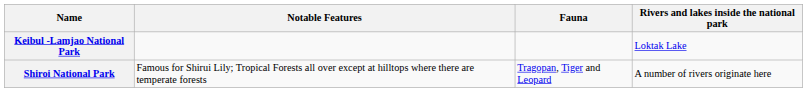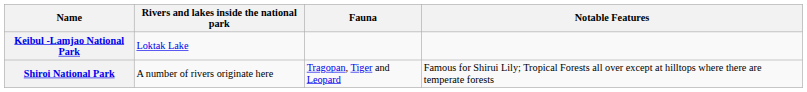 <table class="wikitable sortable">
 <tr>
 <th>Name</th>
+<th>Rivers and lakes inside the national park</th>
+<th>Fauna</th>
 <th>Notable Features</th>
-<th>Fauna</th>
-<th>Rivers and lakes inside the national park</th>
 </tr>
 <tr>
 <th><a href='#'>Keibul -Lamjao National Park</a></th>
+<td><a href='#'>Loktak Lake</a></td>
 <td></td>
 <td></td>
-<td><a href='#'>Loktak Lake</a></td>
 </tr>
 <tr>
 <th><a href='#'>Shiroi National Park</a></th>
+<td>A number of rivers originate here</td>
+<td><a href='#'>Tragopan</a>, <a href='#'>Tiger</a> and <a href='#'>Leopard</a></td>
 <td>Famous for Shirui Lily; Tropical Forests all over except at hilltops where there are temperate forests</td>
-<td><a href='#'>Tragopan</a>, <a href='#'>Tiger</a> and <a href='#'>Leopard</a></td>
-<td>A number of rivers originate here</td>
 </tr>
 </table>
